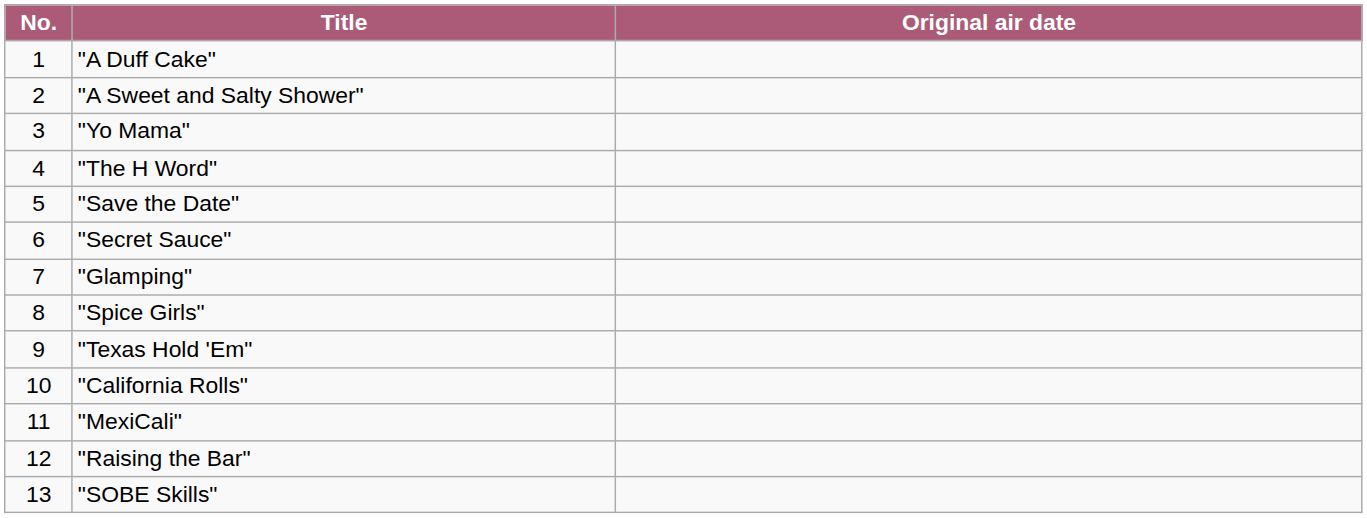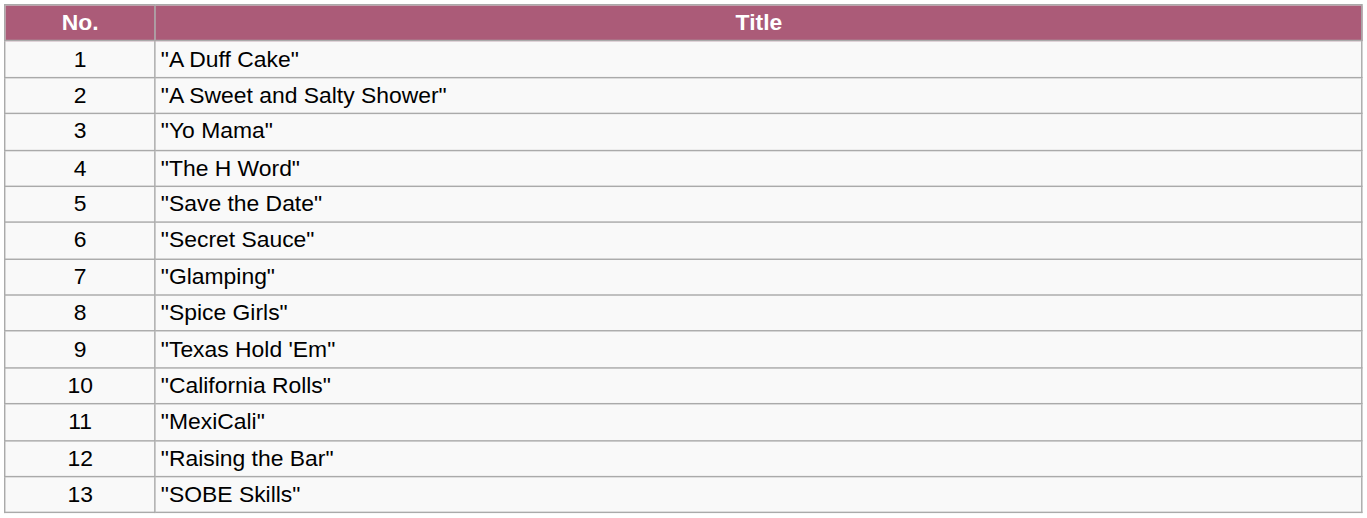 <table class="wikitable plainrowheaders" style="width:60%;">
 <tr>
 <th style="background-color: #ab5b78; color: #FFFFFF;" width=5%>No.</th>
 <th style="background-color: #ab5b78; color: #FFFFFF;" width=40%>Title</th>
-<th style="background-color: #ab5b78; color: #FFFFFF;">Original air date</th>
 </tr>
 <tr>
 <td align=center>1</td>
 <td>"A Duff Cake"</td>
-<td align=center></td>
 </tr>
 <tr>
 <td align=center>2</td>
 <td>"A Sweet and Salty Shower"</td>
-<td align=center></td>
 </tr>
 <tr>
 <td align=center>3</td>
 <td>"Yo Mama"</td>
-<td align=center></td>
 </tr>
 <tr>
 <td align=center>4</td>
 <td>"The H Word"</td>
-<td align=center></td>
 </tr>
 <tr>
 <td align=center>5</td>
 <td>"Save the Date"</td>
-<td align=center></td>
 </tr>
 <tr>
 <td align=center>6</td>
 <td>"Secret Sauce"</td>
-<td align=center></td>
 </tr>
 <tr>
 <td align=center>7</td>
 <td>"Glamping"</td>
-<td align=center></td>
 </tr>
 <tr>
 <td align=center>8</td>
 <td>"Spice Girls"</td>
-<td align=center></td>
 </tr>
 <tr>
 <td align=center>9</td>
 <td>"Texas Hold 'Em"</td>
-<td align=center></td>
 </tr>
 <tr>
 <td align=center>10</td>
 <td>"California Rolls"</td>
-<td align=center></td>
 </tr>
 <tr>
 <td align=center>11</td>
 <td>"MexiCali"</td>
-<td align=center></td>
 </tr>
 <tr>
 <td align=center>12</td>
 <td>"Raising the Bar"</td>
-<td align=center></td>
 </tr>
 <tr>
 <td align=center>13</td>
 <td>"SOBE Skills"</td>
-<td align=center></td>
 </tr>
 </table>
